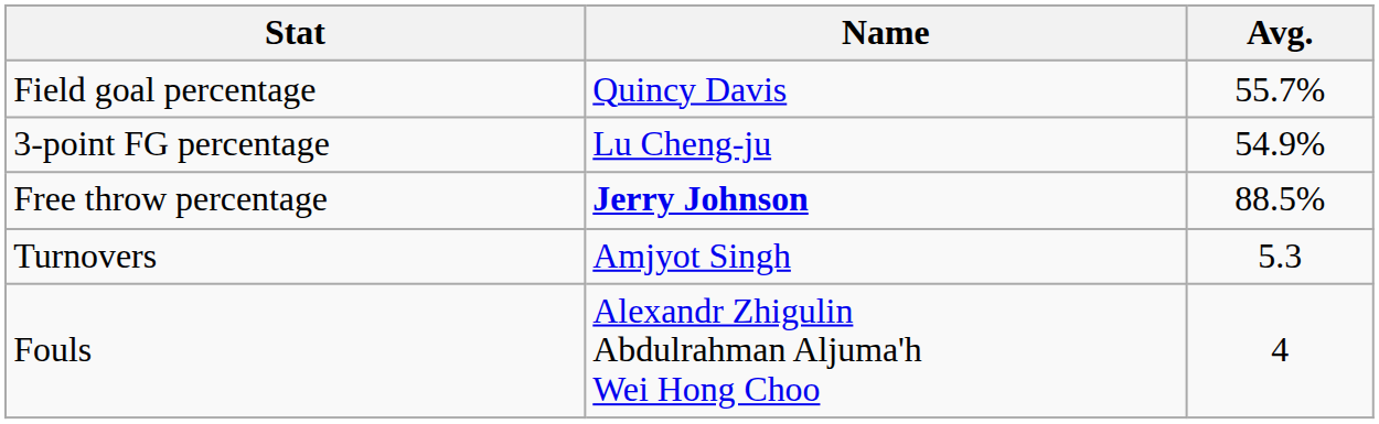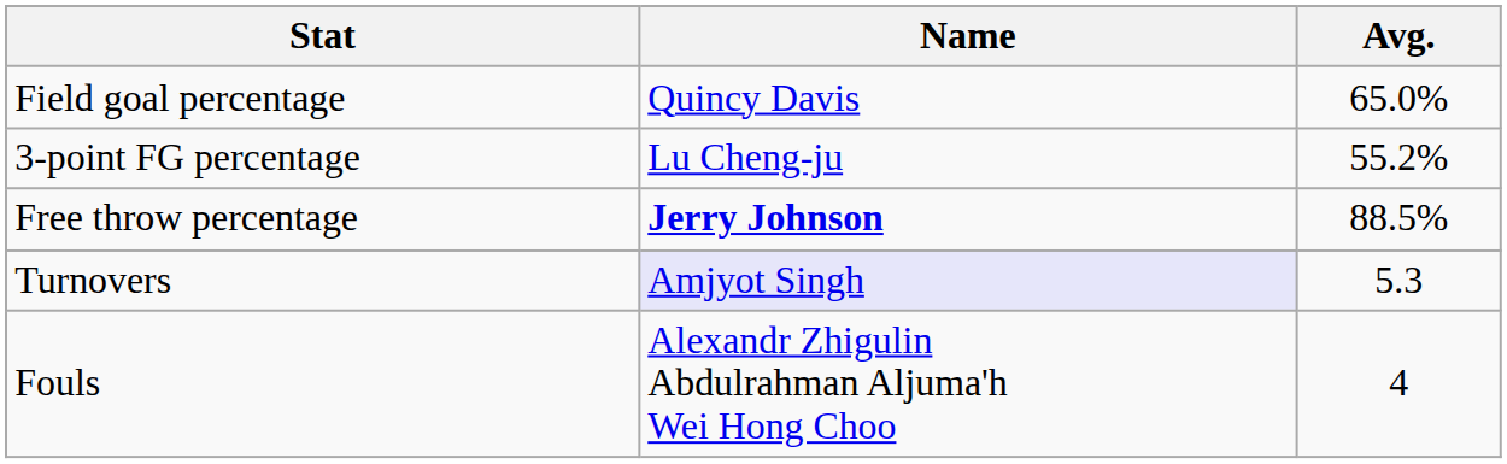 <table class=wikitable width=100%>
 <tr>
 <th>Stat</th>
 <th>Name</th>
 <th>Avg.</th>
 </tr>
 <tr>
 <td>Field goal percentage</td>
 <td> <a href='#'>Quincy Davis</a></td>
-<td align=center>55.7%</td>
+<td align=center>65.0%</td>
 </tr>
 <tr>
 <td>3-point FG percentage</td>
 <td> <a href='#'>Lu Cheng-ju</a></td>
-<td align=center>54.9%</td>
+<td align=center>55.2%</td>
 </tr>
 <tr>
 <td>Free throw percentage</td>
 <td><strong> <a href='#'>Jerry Johnson</a></strong></td>
 <td align=center>88.5%</td>
 </tr>
 <tr>
 <td>Turnovers</td>
-<td> <a href='#'>Amjyot Singh</a></td>
+<td style="background: lavender;"> <a href='#'>Amjyot Singh</a></td>
 <td align=center>5.3</td>
 </tr>
 <tr>
 <td>Fouls</td>
 <td> <a href='#'>Alexandr Zhigulin</a><br> Abdulrahman Aljuma'h<br> <a href='#'>Wei Hong Choo</a></td>
 <td align=center>4</td>
 </tr>
 </table>
